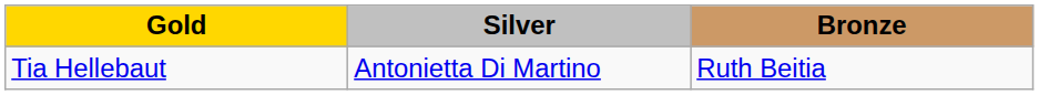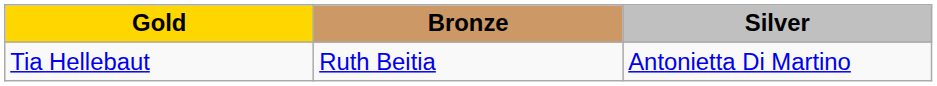 <table class="wikitable" style="text-align:left">
 <tr align="center">
 <td width=200 bgcolor=gold><strong>Gold</strong></td>
+<td width=200 bgcolor=CC9966><strong>Bronze</strong></td>
 <td width=200 bgcolor=silver><strong>Silver</strong></td>
-<td width=200 bgcolor=CC9966><strong>Bronze</strong></td>
 </tr>
 <tr>
 <td><a href='#'>Tia Hellebaut</a><br><em></em></td>
+<td><a href='#'>Ruth Beitia</a><br><em></em></td>
 <td><a href='#'>Antonietta Di Martino</a><br><em></em></td>
-<td><a href='#'>Ruth Beitia</a><br><em></em></td>
 </tr>
 </table>
